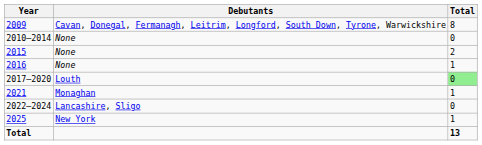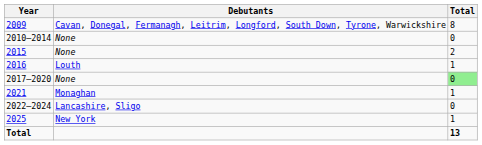 <table class="wikitable">
 <tr>
 <th>Year</th>
 <th>Debutants</th>
 <th>Total</th>
 </tr>
 <tr>
 <td><a href='#'>2009</a></td>
 <td> <a href='#'>Cavan</a>,  <a href='#'>Donegal</a>,  <a href='#'>Fermanagh</a>,  <a href='#'>Leitrim</a>,  <a href='#'>Longford</a>,  <a href='#'>South Down</a>,  <a href='#'>Tyrone</a>,  Warwickshire</td>
 <td>8</td>
 </tr>
 <tr>
 <td>2010–2014</td>
 <td><em>None</em></td>
 <td>0</td>
 </tr>
 <tr>
 <td><a href='#'>2015</a></td>
 <td><em>None</em></td>
 <td>2</td>
 </tr>
 <tr>
 <td><a href='#'>2016</a></td>
-<td><em>None</em></td>
+<td> <a href='#'>Louth</a></td>
 <td>1</td>
 </tr>
 <tr>
 <td>2017–2020</td>
-<td> <a href='#'>Louth</a></td>
+<td><em>None</em></td>
 <td style="background: lightgreen;">0</td>
 </tr>
 <tr>
 <td><a href='#'>2021</a></td>
 <td> <a href='#'>Monaghan</a></td>
 <td>1</td>
 </tr>
 <tr>
 <td>2022–2024</td>
 <td> <a href='#'>Lancashire</a>,  <a href='#'>Sligo</a></td>
 <td>0</td>
 </tr>
 <tr>
 <td><a href='#'>2025</a></td>
 <td> <a href='#'>New York</a></td>
 <td>1</td>
 </tr>
 <tr>
 <td><strong>Total</strong></td>
 <td></td>
 <td><strong>13</strong></td>
 </tr>
 </table>
